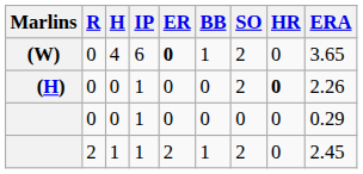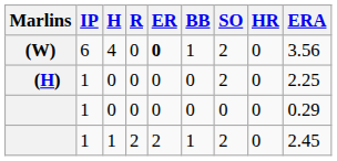 <table class="wikitable sortable plainrowheaders" style="font-size:95%;">
 <tr>
 <th>Marlins</th>
+<th scope="col"><a href='#'>IP</a></th>
+<th scope="col"><a href='#'>H</a></th>
 <th scope="col"><a href='#'>R</a></th>
-<th scope="col"><a href='#'>H</a></th>
-<th scope="col"><a href='#'>IP</a></th>
 <th scope="col"><a href='#'>ER</a></th>
 <th scope="col"><a href='#'>BB</a></th>
 <th scope="col"><a href='#'>SO</a></th>
 <th scope="col"><a href='#'>HR</a></th>
 <th scope="col"><a href='#'>ERA</a></th>
 </tr>
 <tr>
 <th scope="row"> (W)</th>
+<td>6</td>
+<td>4</td>
 <td>0</td>
-<td>4</td>
-<td>6</td>
 <td><strong>0</strong></td>
 <td>1</td>
 <td>2</td>
 <td>0</td>
-<td>3.65</td>
+<td>3.56</td>
 </tr>
 <tr>
 <th scope="row">   (<a href='#'>H</a>)</th>
-<td>0</td>
-<td>0</td>
 <td>1</td>
 <td>0</td>
 <td>0</td>
+<td>0</td>
+<td>0</td>
 <td>2</td>
-<td><strong>0</strong></td>
-<td>2.26</td>
+<td>0</td>
+<td>2.25</td>
 </tr>
 <tr>
 <th scope="row">  </th>
+<td>1</td>
 <td>0</td>
 <td>0</td>
-<td>1</td>
 <td>0</td>
 <td>0</td>
 <td>0</td>
 <td>0</td>
 <td>0.29</td>
 </tr>
 <tr>
 <th scope="row">  </th>
-<td>2</td>
 <td>1</td>
 <td>1</td>
+<td>2</td>
 <td>2</td>
 <td>1</td>
 <td>2</td>
 <td>0</td>
 <td>2.45</td>
 </tr>
 </table>
